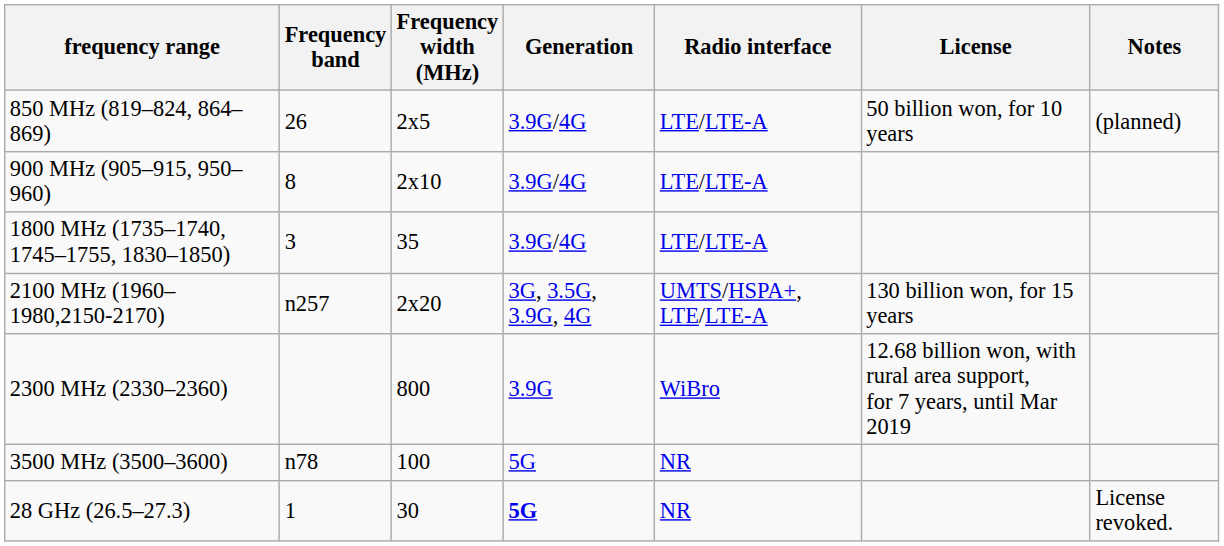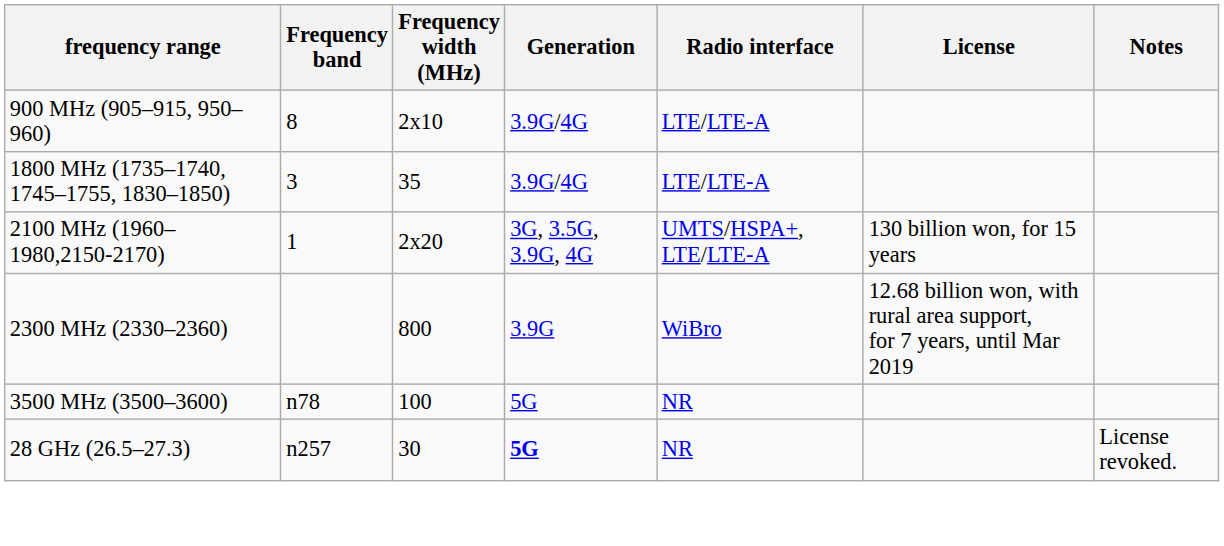 <table class="wikitable sortable">
 <tr>
 <th>frequency range</th>
 <th>Frequency<br>band</th>
 <th>Frequency<br>width<br>(MHz)</th>
 <th>Generation</th>
 <th>Radio interface</th>
 <th>License</th>
 <th>Notes</th>
-</tr>
-<tr>
-<td>850 MHz (819–824, 864–869)</td>
-<td>26</td>
-<td>2x5</td>
-<td><a href='#'>3.9G</a>/<a href='#'>4G</a></td>
-<td><a href='#'>LTE</a>/<a href='#'>LTE-A</a></td>
-<td>50 billion won, for 10 years</td>
-<td>(planned)</td>
 </tr>
 <tr>
 <td>900 MHz (905–915, 950–960)</td>
 <td>8</td>
 <td>2x10</td>
 <td><a href='#'>3.9G</a>/<a href='#'>4G</a></td>
 <td><a href='#'>LTE</a>/<a href='#'>LTE-A</a></td>
 <td></td>
 <td></td>
 </tr>
 <tr>
 <td>1800 MHz (1735–1740, 1745–1755, 1830–1850)</td>
 <td>3</td>
 <td>35</td>
 <td><a href='#'>3.9G</a>/<a href='#'>4G</a></td>
 <td><a href='#'>LTE</a>/<a href='#'>LTE-A</a></td>
 <td></td>
 <td></td>
 </tr>
 <tr>
 <td>2100 MHz (1960–1980,2150-2170)</td>
-<td>n257</td>
+<td>1</td>
 <td>2x20</td>
 <td><a href='#'>3G</a>, <a href='#'>3.5G</a>, <a href='#'>3.9G</a>, <a href='#'>4G</a></td>
 <td><a href='#'>UMTS</a>/<a href='#'>HSPA+</a>, <a href='#'>LTE</a>/<a href='#'>LTE-A</a></td>
 <td>130 billion won, for 15 years</td>
 <td></td>
 </tr>
 <tr>
 <td>2300 MHz (2330–2360)</td>
 <td></td>
 <td>800</td>
 <td><a href='#'>3.9G</a></td>
 <td><a href='#'>WiBro</a></td>
 <td>12.68 billion won, with rural area support,<br>for 7 years, until Mar 2019</td>
 <td></td>
 </tr>
 <tr>
 <td>3500 MHz (3500–3600)</td>
 <td>n78</td>
 <td>100</td>
 <td><a href='#'>5G</a></td>
 <td><a href='#'>NR</a></td>
 <td></td>
 <td></td>
 </tr>
 <tr>
 <td>28 GHz (26.5–27.3)</td>
-<td>1</td>
+<td>n257</td>
 <td>30</td>
 <td><strong><a href='#'>5G</a></strong></td>
 <td><a href='#'>NR</a></td>
 <td></td>
 <td>License revoked.</td>
 </tr>
 </table>
